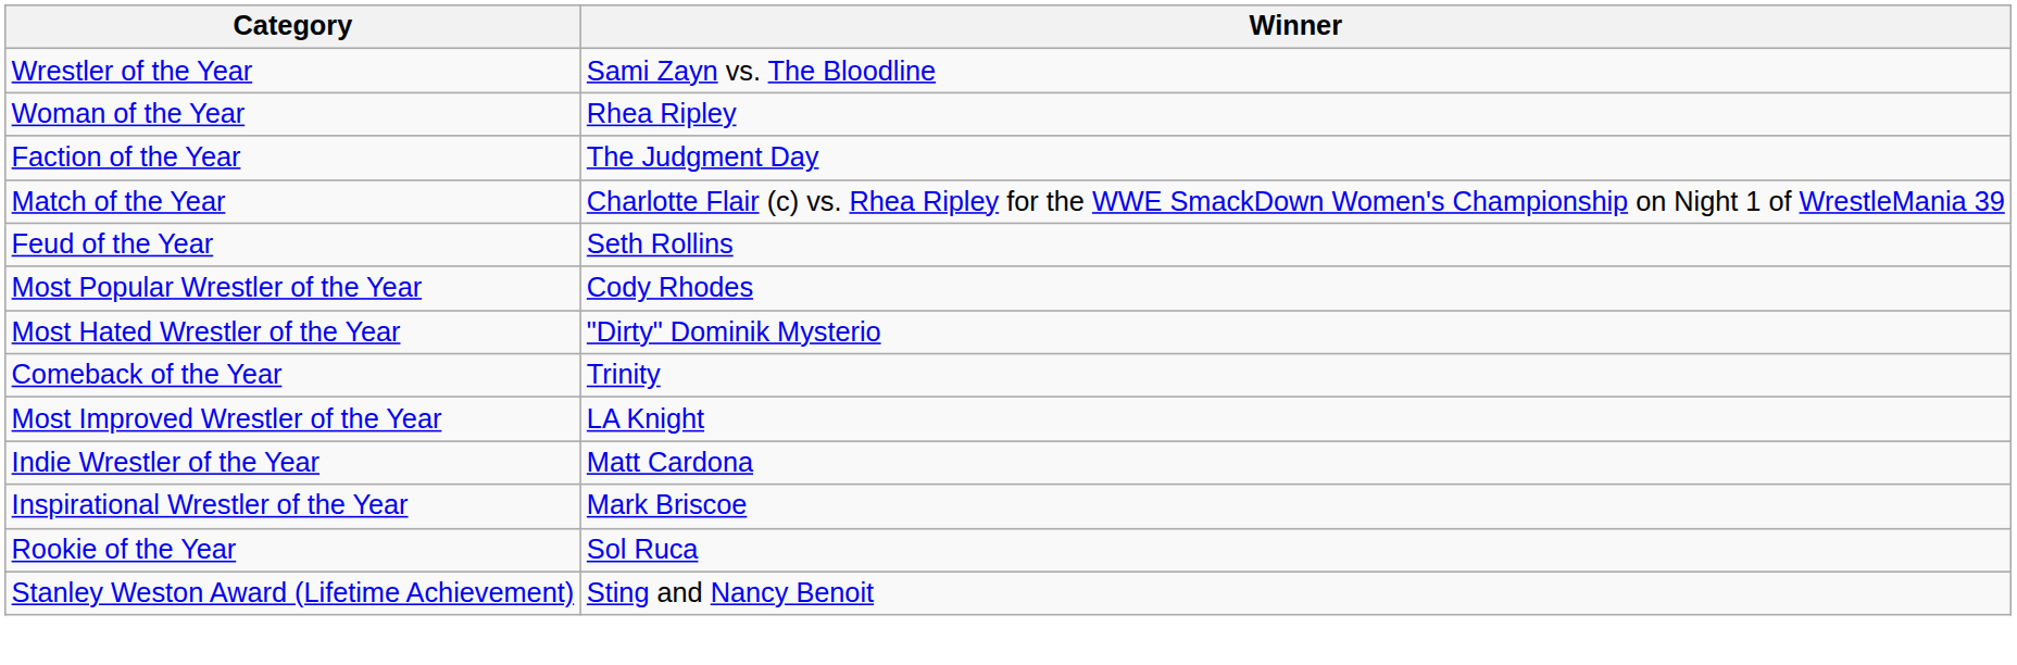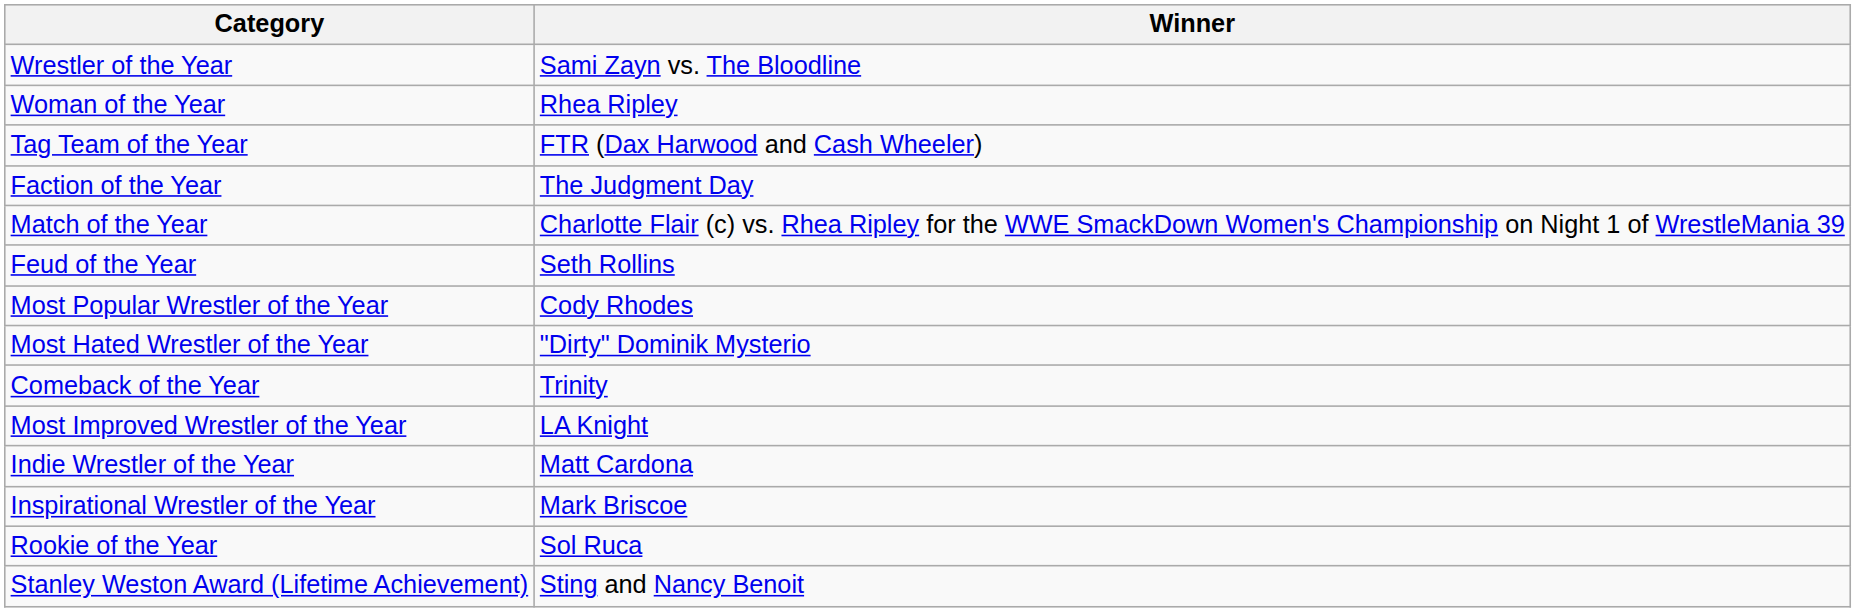 <table class="wikitable">
 <tr>
 <th>Category</th>
 <th>Winner</th>
 </tr>
 <tr>
 <td><a href='#'>Wrestler of the Year</a></td>
 <td><a href='#'>Sami Zayn</a> vs. <a href='#'>The Bloodline</a></td>
 </tr>
 <tr>
 <td><a href='#'>Woman of the Year</a></td>
 <td><a href='#'>Rhea Ripley</a></td>
+</tr>
+<tr>
+<td><a href='#'>Tag Team of the Year</a></td>
+<td><a href='#'>FTR</a> (<a href='#'>Dax Harwood</a> and <a href='#'>Cash Wheeler</a>)</td>
 </tr>
 <tr>
 <td><a href='#'>Faction of the Year</a></td>
 <td><a href='#'>The Judgment Day</a></td>
 </tr>
 <tr>
 <td><a href='#'>Match of the Year</a></td>
 <td><a href='#'>Charlotte Flair</a> (c) vs. <a href='#'>Rhea Ripley</a> for the <a href='#'>WWE SmackDown Women's Championship</a> on Night 1 of <a href='#'>WrestleMania 39</a></td>
 </tr>
 <tr>
 <td><a href='#'>Feud of the Year</a></td>
 <td><a href='#'>Seth Rollins</a></td>
 </tr>
 <tr>
 <td><a href='#'>Most Popular Wrestler of the Year</a></td>
 <td><a href='#'>Cody Rhodes</a></td>
 </tr>
 <tr>
 <td><a href='#'>Most Hated Wrestler of the Year</a></td>
 <td><a href='#'>"Dirty" Dominik Mysterio</a></td>
 </tr>
 <tr>
 <td><a href='#'>Comeback of the Year</a></td>
 <td><a href='#'>Trinity</a></td>
 </tr>
 <tr>
 <td><a href='#'>Most Improved Wrestler of the Year</a></td>
 <td><a href='#'>LA Knight</a></td>
 </tr>
 <tr>
 <td><a href='#'>Indie Wrestler of the Year</a></td>
 <td><a href='#'>Matt Cardona</a></td>
 </tr>
 <tr>
 <td><a href='#'>Inspirational Wrestler of the Year</a></td>
 <td><a href='#'>Mark Briscoe</a></td>
 </tr>
 <tr>
 <td><a href='#'>Rookie of the Year</a></td>
 <td><a href='#'>Sol Ruca</a></td>
 </tr>
 <tr>
 <td><a href='#'>Stanley Weston Award (Lifetime Achievement)</a></td>
 <td><a href='#'>Sting</a> and <a href='#'>Nancy Benoit</a></td>
 </tr>
 </table>
